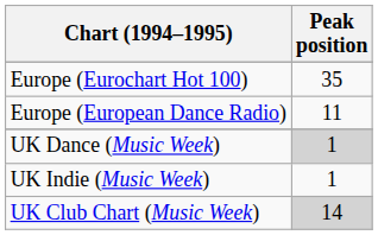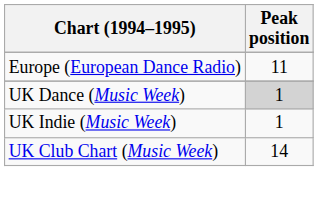 <table class="wikitable sortable">
 <tr>
 <th>Chart (1994–1995)</th>
 <th>Peak<br>position</th>
 </tr>
 <tr>
-</tr>
-<tr>
-<td>Europe (<a href='#'>Eurochart Hot 100</a>)</td>
-<td align="center">35</td>
 </tr>
 <tr>
 <td>Europe (<a href='#'>European Dance Radio</a>)</td>
 <td align="center">11</td>
 </tr>
 <tr>
 </tr>
 <tr>
 </tr>
 <tr>
 </tr>
 <tr>
 </tr>
 <tr>
 </tr>
 <tr>
 </tr>
 <tr>
 <td>UK Dance (<em><a href='#'>Music Week</a></em>)</td>
 <td align="center" style="background: lightgrey;">1</td>
 </tr>
 <tr>
 <td>UK Indie (<em><a href='#'>Music Week</a></em>)</td>
 <td align=center>1</td>
 </tr>
 <tr>
 <td><a href='#'>UK Club Chart</a> (<em><a href='#'>Music Week</a></em>)</td>
-<td align="center" style="background: lightgrey;">14</td>
+<td align="center">14</td>
 </tr>
 </table>
